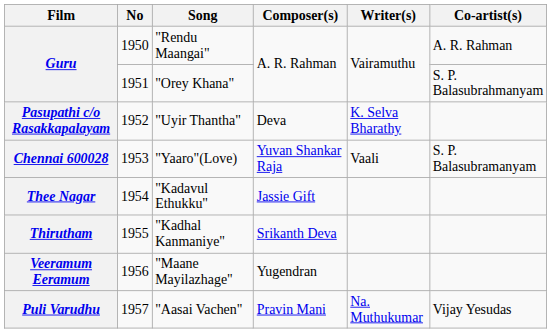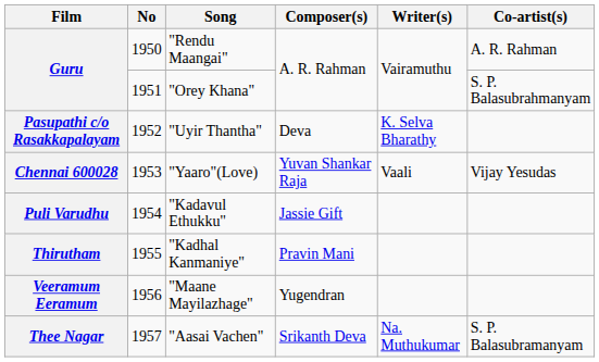 <table class="wikitable plainrowheaders" width="100%" textcolor:#000;">
 <tr>
 <th scope="col" width=23%><strong>Film</strong></th>
 <th><strong>No</strong></th>
 <th scope="col" width=23%><strong>Song</strong></th>
 <th scope="col" width=20%><strong>Composer(s)</strong></th>
 <th scope="col" width=16%><strong>Writer(s)</strong></th>
 <th scope="col" width=18%><strong>Co-artist(s)</strong></th>
 </tr>
 <tr>
 <th rowspan="2"><em><a href='#'>Guru</a></em></th>
 <td>1950</td>
 <td>"Rendu Maangai"</td>
 <td rowspan="2">A. R. Rahman</td>
 <td rowspan="2">Vairamuthu</td>
 <td>A. R. Rahman</td>
 </tr>
 <tr>
 <td>1951</td>
 <td>"Orey Khana"</td>
 <td>S. P. Balasubrahmanyam</td>
 </tr>
 <tr>
 <th><em><a href='#'>Pasupathi c/o Rasakkapalayam</a></em></th>
 <td>1952</td>
 <td>"Uyir Thantha"</td>
 <td>Deva</td>
 <td><a href='#'>K. Selva Bharathy</a></td>
 <td></td>
 </tr>
 <tr>
 <th><em><a href='#'>Chennai 600028</a></em></th>
 <td>1953</td>
 <td>"Yaaro"(Love)</td>
 <td><a href='#'>Yuvan Shankar Raja</a></td>
 <td>Vaali</td>
-<td>S. P. Balasubramanyam</td>
+<td>Vijay Yesudas</td>
 </tr>
 <tr>
-<th><em><a href='#'>Thee Nagar</a></em></th>
+<th><em><a href='#'>Puli Varudhu</a></em></th>
 <td>1954</td>
 <td>"Kadavul Ethukku"</td>
 <td><a href='#'>Jassie Gift</a></td>
 <td></td>
 <td></td>
 </tr>
 <tr>
 <th><em><a href='#'>Thirutham</a></em></th>
 <td>1955</td>
 <td>"Kadhal Kanmaniye"</td>
-<td><a href='#'>Srikanth Deva</a></td>
+<td><a href='#'>Pravin Mani</a></td>
 <td></td>
 <td></td>
 </tr>
 <tr>
 <th><em><a href='#'>Veeramum Eeramum</a></em></th>
 <td>1956</td>
 <td>"Maane Mayilazhage"</td>
 <td>Yugendran</td>
 <td></td>
 <td></td>
 </tr>
 <tr>
-<th><em><a href='#'>Puli Varudhu</a></em></th>
+<th><em><a href='#'>Thee Nagar</a></em></th>
 <td>1957</td>
 <td>"Aasai Vachen"</td>
-<td><a href='#'>Pravin Mani</a></td>
+<td><a href='#'>Srikanth Deva</a></td>
 <td><a href='#'>Na. Muthukumar</a></td>
-<td>Vijay Yesudas</td>
+<td>S. P. Balasubramanyam</td>
 </tr>
 </table>
